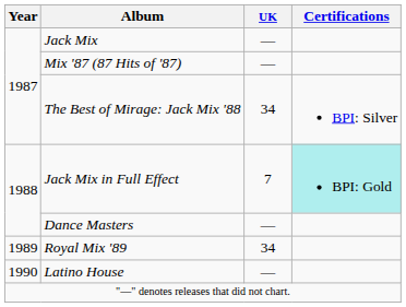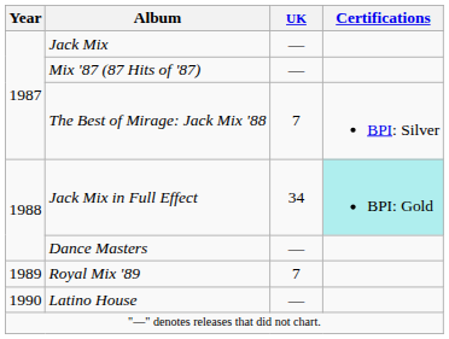 <table class="wikitable">
 <tr>
 <th>Year</th>
 <th>Album</th>
 <th style="width:45px;"><small><a href='#'>UK</a></small><br></th>
 <th><a href='#'>Certifications</a></th>
 </tr>
 <tr>
 <td rowspan="3">1987</td>
 <td><em>Jack Mix</em></td>
 <td align=center>—</td>
 <td></td>
 </tr>
 <tr>
 <td><em>Mix '87 (87 Hits of '87)</em></td>
 <td align=center>—</td>
 <td></td>
 </tr>
 <tr>
 <td><em>The Best of Mirage: Jack Mix '88</em></td>
-<td align=center>34</td>
+<td align=center>7</td>
 <td><br><ul><li><a href='#'>BPI</a>: Silver</li></ul></td>
 </tr>
 <tr>
 <td rowspan="2">1988</td>
 <td><em>Jack Mix in Full Effect</em></td>
-<td align=center>7</td>
+<td align=center>34</td>
 <td style="background: paleturquoise;"><br><ul><li>BPI: Gold</li></ul></td>
 </tr>
 <tr>
 <td><em>Dance Masters</em></td>
 <td align=center>—</td>
 <td></td>
 </tr>
 <tr>
 <td rowspan="1">1989</td>
 <td><em>Royal Mix '89</em></td>
-<td align=center>34</td>
+<td align=center>7</td>
 <td></td>
 </tr>
 <tr>
 <td rowspan="1">1990</td>
 <td><em>Latino House</em></td>
 <td align=center>—</td>
 <td></td>
 </tr>
 <tr>
 <td colspan="7" style="text-align:center; font-size:9pt;">"—" denotes releases that did not chart.</td>
 </tr>
 </table>
